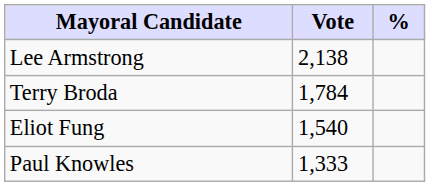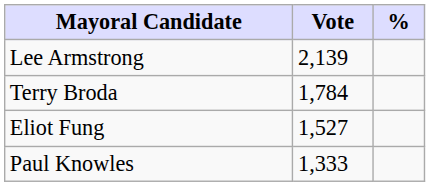 <table class="wikitable">
 <tr>
 <th style="background:#ddf; width:200px;">Mayoral Candidate </th>
 <th style="background:#ddf; width:50px;">Vote</th>
 <th style="background:#ddf; width:30px;">%</th>
 </tr>
 <tr>
 <td>Lee Armstrong</td>
-<td>2,138</td>
+<td>2,139</td>
 <td></td>
 </tr>
 <tr>
 <td>Terry Broda</td>
 <td>1,784</td>
 <td></td>
 </tr>
 <tr>
 <td>Eliot Fung</td>
-<td>1,540</td>
+<td>1,527</td>
 <td></td>
 </tr>
 <tr>
 <td>Paul Knowles</td>
 <td>1,333</td>
 <td></td>
 </tr>
 </table>
